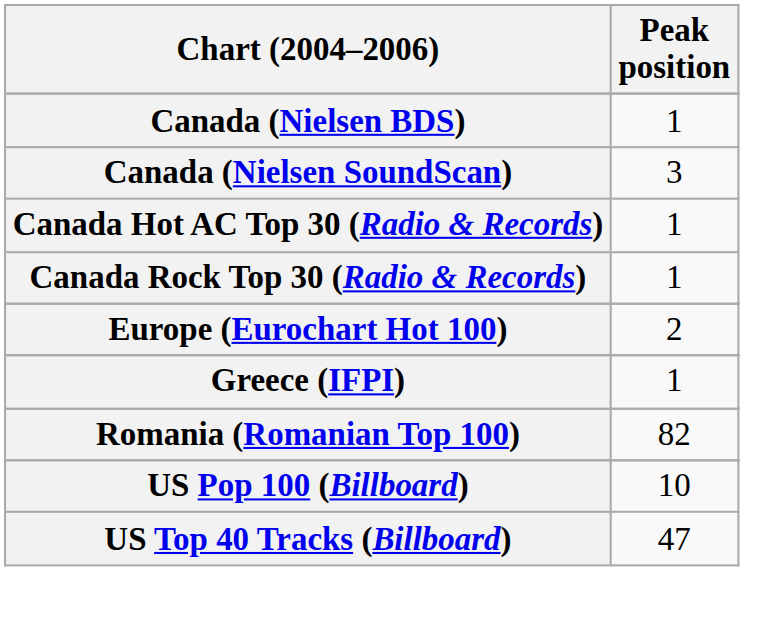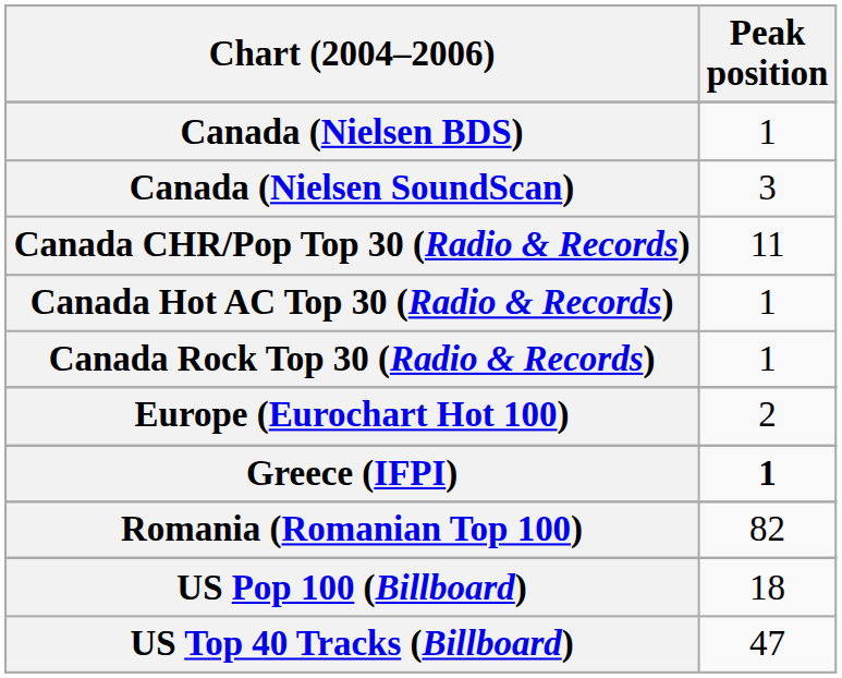 <table class="wikitable sortable plainrowheaders" style="text-align:center">
 <tr>
 <th scope="col">Chart (2004–2006)</th>
 <th scope="col">Peak<br>position</th>
 </tr>
 <tr>
 </tr>
 <tr>
 </tr>
 <tr>
 </tr>
 <tr>
 </tr>
 <tr>
 <th scope="row">Canada (<a href='#'>Nielsen BDS</a>)</th>
 <td>1</td>
 </tr>
 <tr>
 <th scope="row">Canada (<a href='#'>Nielsen SoundScan</a>)</th>
 <td>3</td>
+</tr>
+<tr>
+<th scope="row">Canada CHR/Pop Top 30 (<em><a href='#'>Radio & Records</a></em>)</th>
+<td>11</td>
 </tr>
 <tr>
 <th scope="row">Canada Hot AC Top 30 (<em><a href='#'>Radio & Records</a></em>)</th>
 <td>1</td>
 </tr>
 <tr>
 <th scope="row">Canada Rock Top 30 (<em><a href='#'>Radio & Records</a></em>)</th>
 <td>1</td>
 </tr>
 <tr>
 </tr>
 <tr>
 <th scope="row">Europe (<a href='#'>Eurochart Hot 100</a>)</th>
 <td>2</td>
 </tr>
 <tr>
 </tr>
 <tr>
 </tr>
 <tr>
 </tr>
 <tr>
 <th scope="row">Greece (<a href='#'>IFPI</a>)</th>
-<td>1</td>
+<td><strong>1</strong></td>
 </tr>
 <tr>
 </tr>
 <tr>
 </tr>
 <tr>
 </tr>
 <tr>
 </tr>
 <tr>
 </tr>
 <tr>
 </tr>
 <tr>
 </tr>
 <tr>
 <th scope="row">Romania (<a href='#'>Romanian Top 100</a>)</th>
 <td>82</td>
 </tr>
 <tr>
 </tr>
 <tr>
 </tr>
 <tr>
 </tr>
 <tr>
 </tr>
 <tr>
 </tr>
 <tr>
 </tr>
 <tr>
 </tr>
 <tr>
 </tr>
 <tr>
 </tr>
 <tr>
 </tr>
 <tr>
 </tr>
 <tr>
 </tr>
 <tr>
 <th scope="row">US <a href='#'>Pop 100</a> (<em><a href='#'>Billboard</a></em>)</th>
-<td>10</td>
+<td>18</td>
 </tr>
 <tr>
 <th scope="row">US <a href='#'>Top 40 Tracks</a> (<em><a href='#'>Billboard</a></em>)</th>
 <td>47</td>
 </tr>
 </table>
